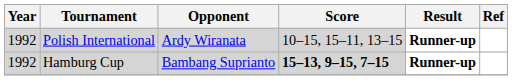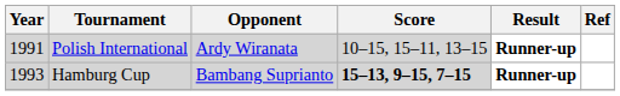 <table class="sortable wikitable" style="font-size: 90%;">
 <tr>
 <th>Year</th>
 <th>Tournament</th>
 <th>Opponent</th>
 <th>Score</th>
 <th>Result</th>
 <th>Ref</th>
 </tr>
 <tr style="background:#D5D5D5;">
-<td align="center">1992</td>
+<td align="center">1991</td>
 <td align="left"><a href='#'>Polish International</a></td>
 <td align="left"> <a href='#'>Ardy Wiranata</a></td>
 <td align="left">10–15, 15–11, 13–15</td>
 <td style="text-align:left; background:white"> <strong>Runner-up</strong></td>
 <td style="text-align:center; background:white"></td>
 </tr>
 <tr style="background:#D5D5D5">
-<td align="center">1992</td>
+<td align="center">1993</td>
 <td align="left">Hamburg Cup</td>
 <td align="left"> <a href='#'>Bambang Suprianto</a></td>
 <td align="left"><strong>15–13, 9–15, 7–15</strong></td>
 <td style="text-align:left; background:white"> <strong>Runner-up</strong></td>
 <td style="text-align:center; background:white"></td>
 </tr>
 <tr>
 </tr>
 </table>
